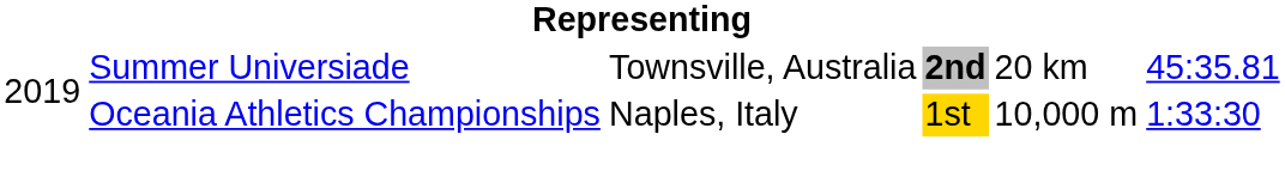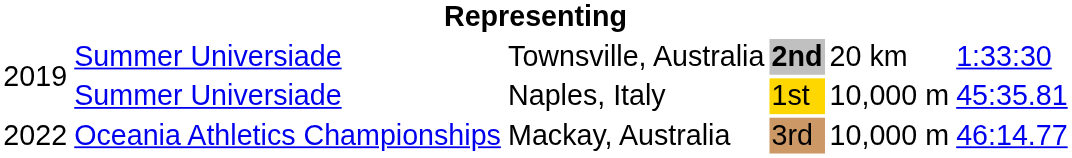 <table>
 <tr>
 <th colspan="6">Representing </th>
 </tr>
 <tr>
 <td rowspan=2>2019</td>
 <td><a href='#'>Summer Universiade</a></td>
 <td>Townsville, Australia</td>
 <td bgcolor="silver"><strong>2nd</strong></td>
 <td>20 km</td>
+<td><a href='#'>1:33:30</a></td>
+</tr>
+<tr>
+<td><a href='#'>Summer Universiade</a></td>
+<td>Naples, Italy</td>
+<td bgcolor="gold">1st</td>
+<td>10,000 m</td>
 <td><a href='#'>45:35.81</a></td>
 </tr>
 <tr>
+<td>2022</td>
 <td><a href='#'>Oceania Athletics Championships</a></td>
-<td>Naples, Italy</td>
-<td bgcolor="gold">1st</td>
+<td>Mackay, Australia</td>
+<td bgcolor="cc9966">3rd</td>
 <td>10,000 m</td>
-<td><a href='#'>1:33:30</a></td>
+<td><a href='#'>46:14.77</a></td>
 </tr>
 </table>
